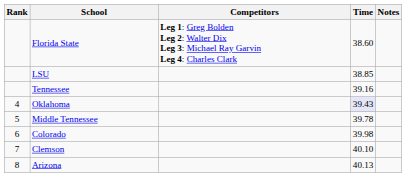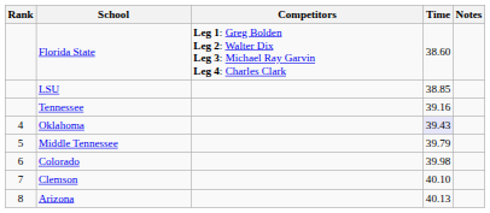 <table class="wikitable sortable" width=75% style="text-align:center; font-size:95%">
 <tr>
 <th width=15>Rank</th>
 <th>School</th>
 <th>Competitors</th>
 <th width=15>Time</th>
 <th width=15>Notes</th>
 </tr>
 <tr>
 <td></td>
 <td align=left><a href='#'>Florida State</a></td>
 <td align=left><strong>Leg 1</strong>: <a href='#'>Greg Bolden</a> <br> <strong>Leg 2</strong>: <a href='#'>Walter Dix</a><br> <strong>Leg 3</strong>: <a href='#'>Michael Ray Garvin</a><br> <strong>Leg 4</strong>: <a href='#'>Charles Clark</a></td>
 <td>38.60</td>
 <td></td>
 </tr>
 <tr>
 <td></td>
 <td align=left><a href='#'>LSU</a></td>
 <td align=left></td>
 <td>38.85</td>
 <td></td>
 </tr>
 <tr>
 <td></td>
 <td align=left><a href='#'>Tennessee</a></td>
 <td align=left></td>
 <td>39.16</td>
 <td></td>
 </tr>
 <tr>
 <td>4</td>
 <td align=left><a href='#'>Oklahoma</a></td>
 <td align=left></td>
 <td style="background: lavender;">39.43</td>
 <td></td>
 </tr>
 <tr>
 <td>5</td>
 <td align=left><a href='#'>Middle Tennessee</a></td>
 <td align=left></td>
-<td>39.78</td>
+<td>39.79</td>
 <td></td>
 </tr>
 <tr>
 <td>6</td>
 <td align=left><a href='#'>Colorado</a></td>
 <td align=left></td>
 <td>39.98</td>
 <td></td>
 </tr>
 <tr>
 <td>7</td>
 <td align=left><a href='#'>Clemson</a></td>
 <td align=left></td>
 <td>40.10</td>
 <td></td>
 </tr>
 <tr>
 <td>8</td>
 <td align=left><a href='#'>Arizona</a></td>
 <td align=left></td>
 <td>40.13</td>
 <td></td>
 </tr>
 </table>
